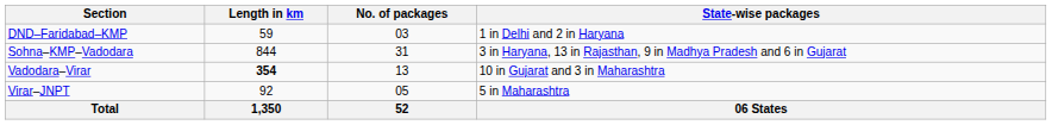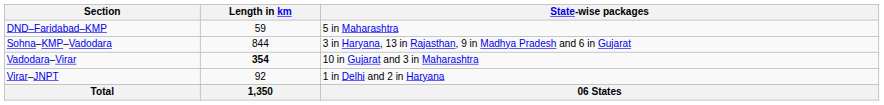 <table class=wikitable width=70%>
 <tr>
 <th>Section</th>
 <th>Length in <a href='#'>km</a></th>
-<th>No. of packages</th>
 <th><a href='#'>State</a>-wise packages</th>
 </tr>
 <tr>
 <td><a href='#'>DND–Faridabad–KMP</a></td>
 <td style="text-align:center;">59</td>
-<td style="text-align:center;">03</td>
-<td>1 in <a href='#'>Delhi</a> and 2 in <a href='#'>Haryana</a></td>
+<td>5 in <a href='#'>Maharashtra</a></td>
 </tr>
 <tr>
 <td><a href='#'>Sohna</a>–<a href='#'>KMP</a>–<a href='#'>Vadodara</a></td>
 <td style="text-align:center;">844</td>
-<td style="text-align:center;">31</td>
 <td>3 in <a href='#'>Haryana</a>, 13 in <a href='#'>Rajasthan</a>, 9 in <a href='#'>Madhya Pradesh</a> and 6 in <a href='#'>Gujarat</a></td>
 </tr>
 <tr>
 <td><a href='#'>Vadodara</a>–<a href='#'>Virar</a></td>
 <td style="text-align:center;"><strong>354</strong></td>
-<td style="text-align:center;">13</td>
 <td>10 in <a href='#'>Gujarat</a> and 3 in <a href='#'>Maharashtra</a></td>
 </tr>
 <tr>
 <td><a href='#'>Virar</a>–<a href='#'>JNPT</a></td>
 <td style="text-align:center;">92</td>
-<td style="text-align:center;">05</td>
-<td>5 in <a href='#'>Maharashtra</a></td>
+<td>1 in <a href='#'>Delhi</a> and 2 in <a href='#'>Haryana</a></td>
 </tr>
 <tr>
 <th><strong>Total</strong></th>
 <th><strong>1,350</strong></th>
-<th><strong>52</strong></th>
 <th><strong>06 States</strong></th>
 </tr>
 </table>
